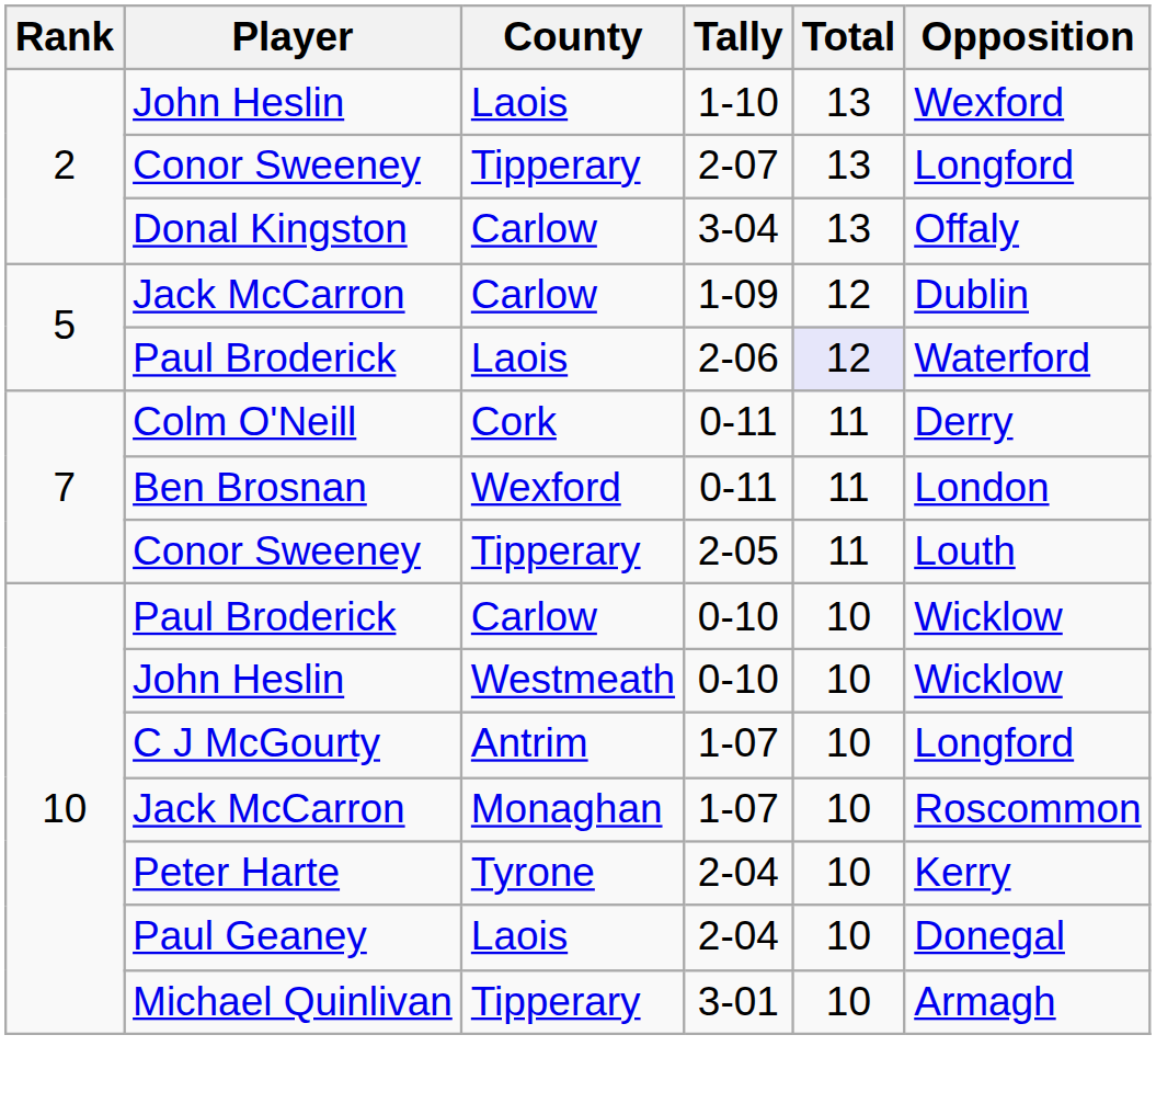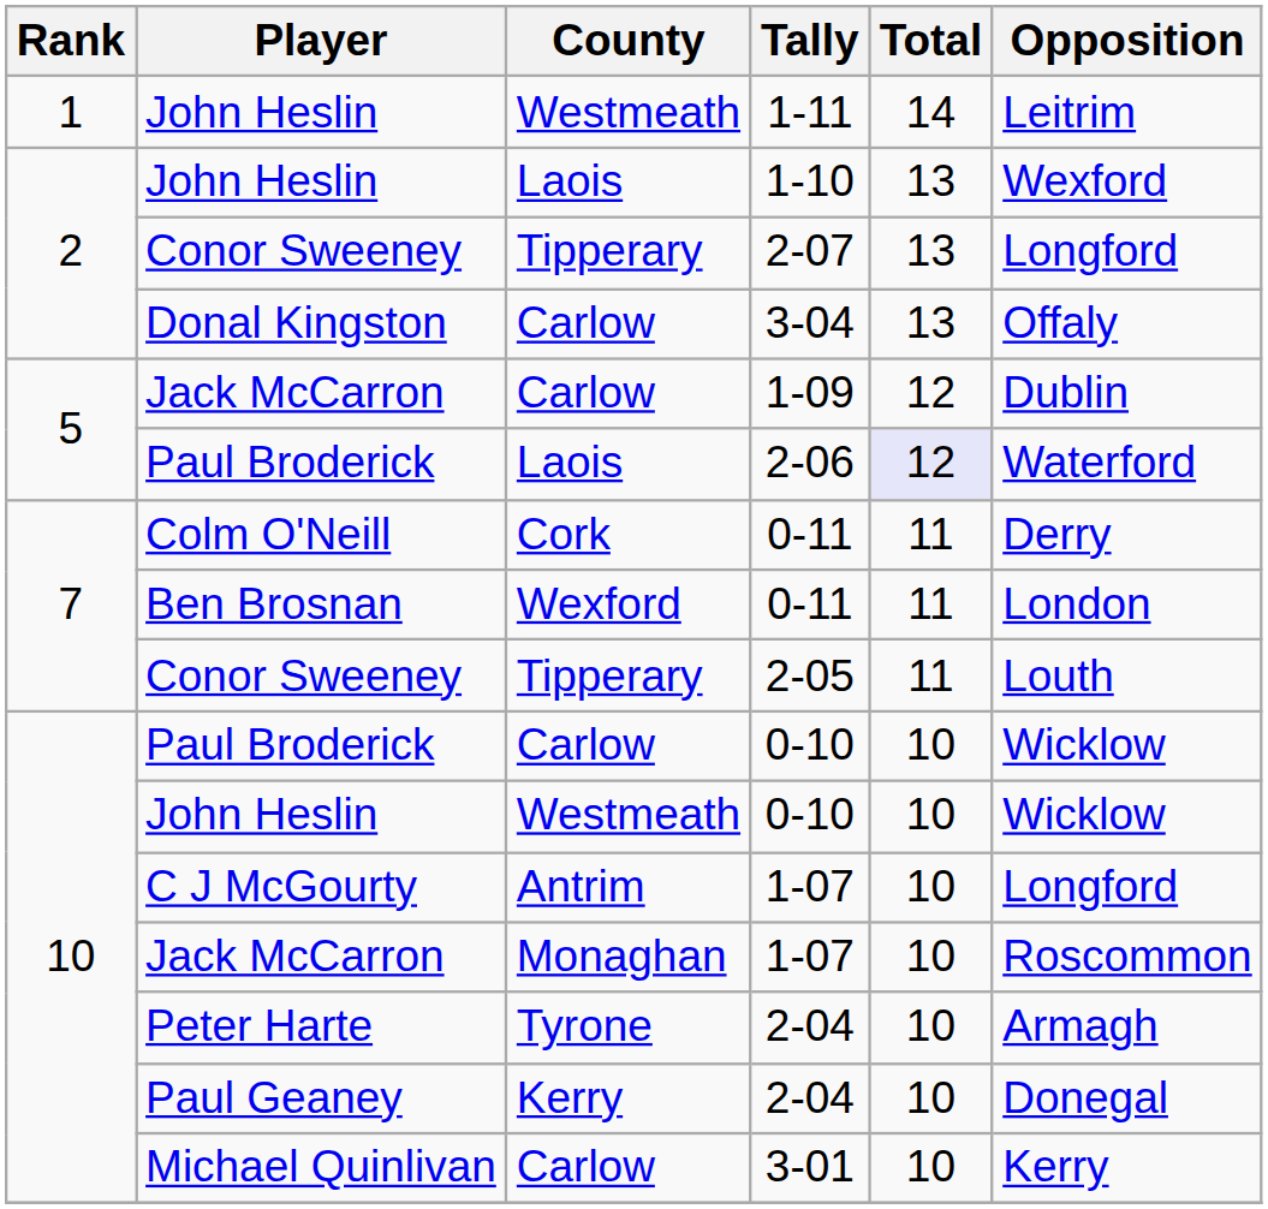 <table class="wikitable sortable">
 <tr>
 <th>Rank</th>
 <th>Player</th>
 <th>County</th>
 <th class="unsortable">Tally</th>
 <th>Total</th>
 <th>Opposition</th>
+</tr>
+<tr>
+<td rowspan=1 align=center>1</td>
+<td><a href='#'>John Heslin</a></td>
+<td> <a href='#'>Westmeath</a></td>
+<td align=center>1-11</td>
+<td align=center>14</td>
+<td> <a href='#'>Leitrim</a></td>
 </tr>
 <tr>
 <td rowspan=3 align=center>2</td>
 <td><a href='#'>John Heslin</a></td>
 <td> <a href='#'>Laois</a></td>
 <td align=center>1-10</td>
 <td align=center>13</td>
 <td> <a href='#'>Wexford</a></td>
 </tr>
 <tr>
 <td><a href='#'>Conor Sweeney</a></td>
 <td> <a href='#'>Tipperary</a></td>
 <td align=center>2-07</td>
 <td align=center>13</td>
 <td> <a href='#'>Longford</a></td>
 </tr>
 <tr>
 <td><a href='#'>Donal Kingston</a></td>
 <td> <a href='#'>Carlow</a></td>
 <td align=center>3-04</td>
 <td align=center>13</td>
 <td> <a href='#'>Offaly</a></td>
 </tr>
 <tr>
 <td rowspan=2 align=center>5</td>
 <td><a href='#'>Jack McCarron</a></td>
 <td> <a href='#'>Carlow</a></td>
 <td align=center>1-09</td>
 <td align=center>12</td>
 <td> <a href='#'>Dublin</a></td>
 </tr>
 <tr>
 <td><a href='#'>Paul Broderick</a></td>
 <td> <a href='#'>Laois</a></td>
 <td align=center>2-06</td>
 <td align=center style="background: lavender;">12</td>
 <td> <a href='#'>Waterford</a></td>
 </tr>
 <tr>
 <td rowspan=3 align=center>7</td>
 <td><a href='#'>Colm O'Neill</a></td>
 <td> <a href='#'>Cork</a></td>
 <td align=center>0-11</td>
 <td align=center>11</td>
 <td> <a href='#'>Derry</a></td>
 </tr>
 <tr>
 <td><a href='#'>Ben Brosnan</a></td>
 <td> <a href='#'>Wexford</a></td>
 <td align=center>0-11</td>
 <td align=center>11</td>
 <td> <a href='#'>London</a></td>
 </tr>
 <tr>
 <td><a href='#'>Conor Sweeney</a></td>
 <td> <a href='#'>Tipperary</a></td>
 <td align=center>2-05</td>
 <td align=center>11</td>
 <td> <a href='#'>Louth</a></td>
 </tr>
 <tr>
 <td rowspan=7 align=center>10</td>
 <td><a href='#'>Paul Broderick</a></td>
 <td> <a href='#'>Carlow</a></td>
 <td align=center>0-10</td>
 <td align=center>10</td>
 <td> <a href='#'>Wicklow</a></td>
 </tr>
 <tr>
 <td><a href='#'>John Heslin</a></td>
 <td> <a href='#'>Westmeath</a></td>
 <td align=center>0-10</td>
 <td align=center>10</td>
 <td> <a href='#'>Wicklow</a></td>
 </tr>
 <tr>
 <td><a href='#'>C J McGourty</a></td>
 <td> <a href='#'>Antrim</a></td>
 <td align=center>1-07</td>
 <td align=center>10</td>
 <td> <a href='#'>Longford</a></td>
 </tr>
 <tr>
 <td><a href='#'>Jack McCarron</a></td>
 <td> <a href='#'>Monaghan</a></td>
 <td align=center>1-07</td>
 <td align=center>10</td>
 <td> <a href='#'>Roscommon</a></td>
 </tr>
 <tr>
 <td><a href='#'>Peter Harte</a></td>
 <td> <a href='#'>Tyrone</a></td>
 <td align=center>2-04</td>
 <td align=center>10</td>
-<td> <a href='#'>Kerry</a></td>
+<td> <a href='#'>Armagh</a></td>
 </tr>
 <tr>
 <td><a href='#'>Paul Geaney</a></td>
-<td> <a href='#'>Laois</a></td>
+<td> <a href='#'>Kerry</a></td>
 <td align=center>2-04</td>
 <td align=center>10</td>
 <td> <a href='#'>Donegal</a></td>
 </tr>
 <tr>
 <td><a href='#'>Michael Quinlivan</a></td>
-<td> <a href='#'>Tipperary</a></td>
+<td> <a href='#'>Carlow</a></td>
 <td align=center>3-01</td>
 <td align=center>10</td>
-<td> <a href='#'>Armagh</a></td>
+<td> <a href='#'>Kerry</a></td>
 </tr>
 <tr>
 </tr>
 </table>
